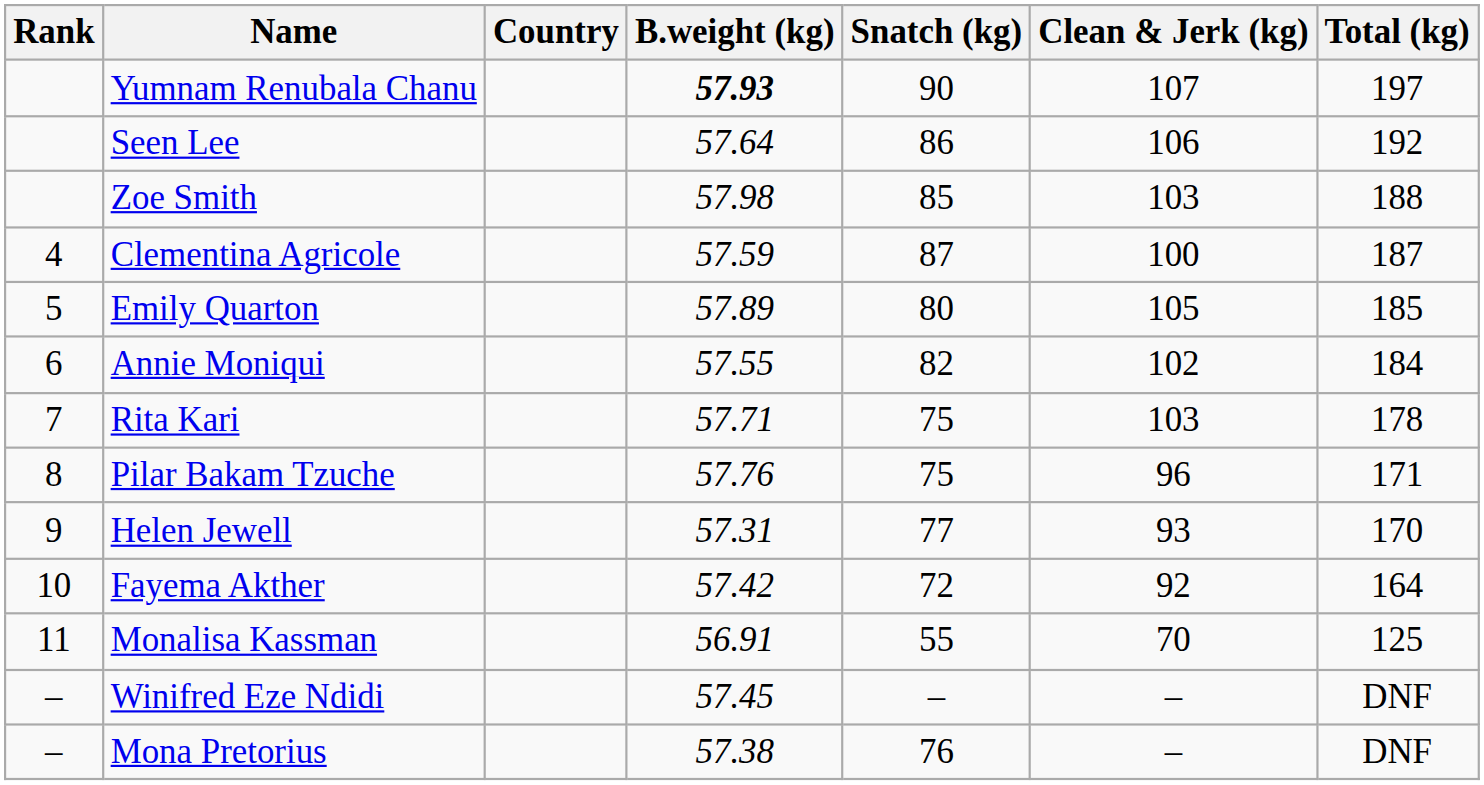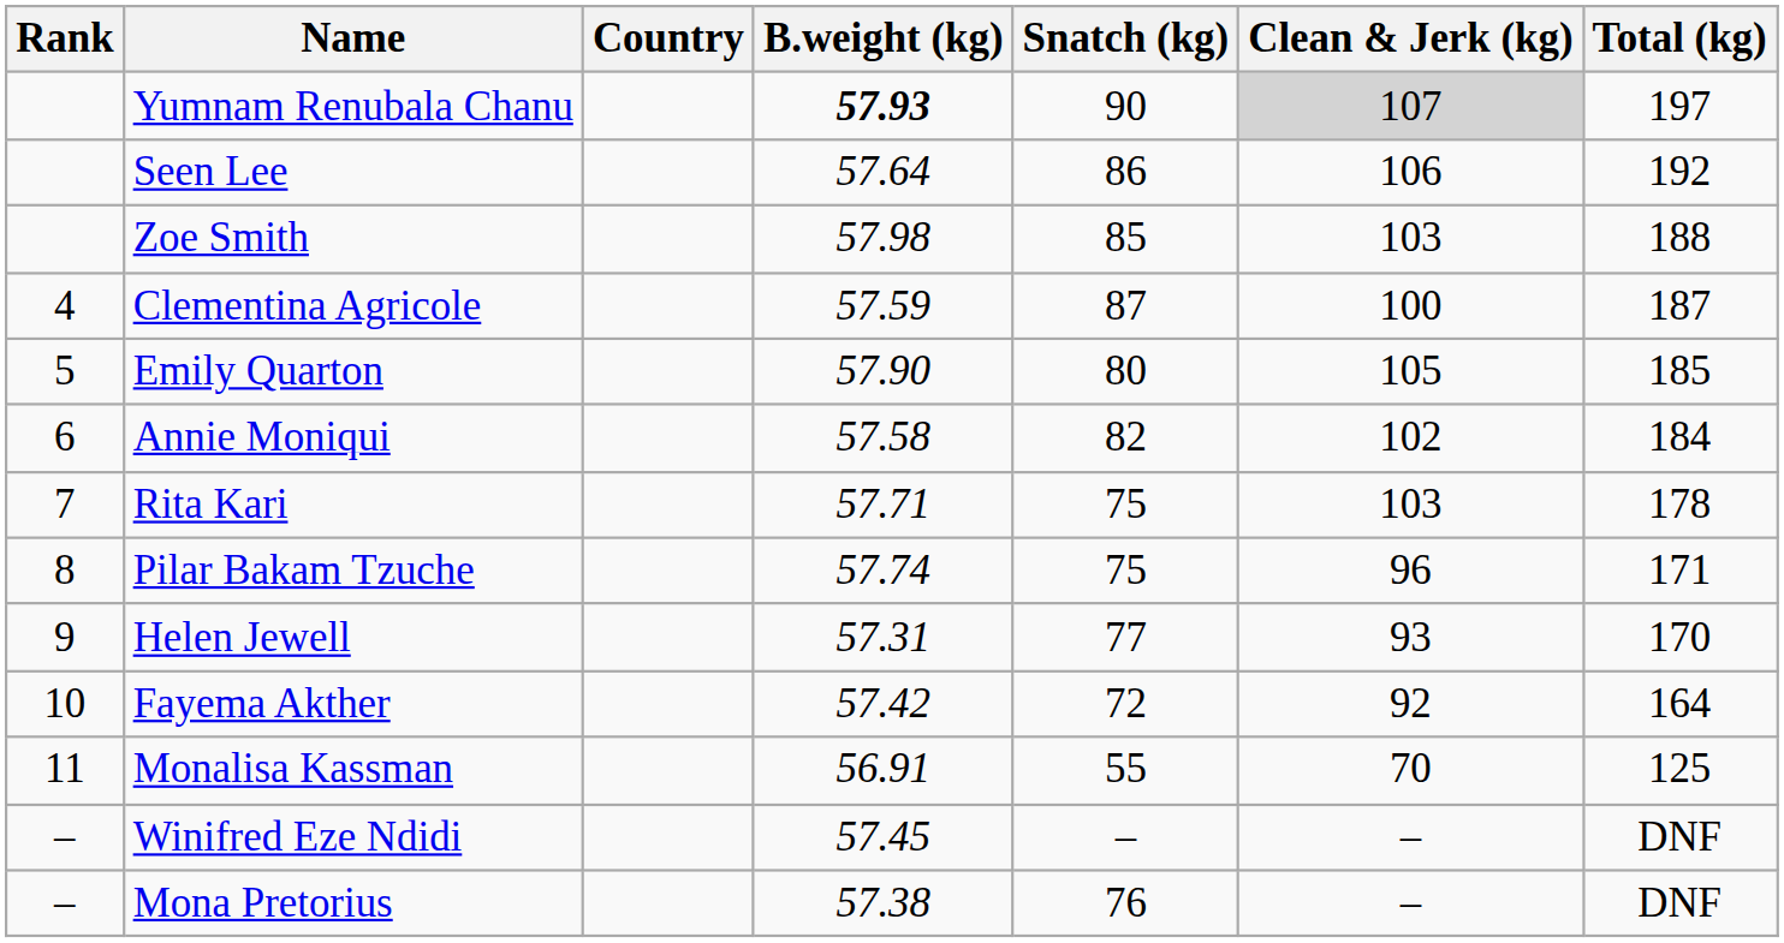 <table class="wikitable sortable" style="text-align:center;">
 <tr>
 <th>Rank</th>
 <th>Name</th>
 <th>Country</th>
 <th>B.weight (kg)</th>
 <th>Snatch (kg)</th>
 <th>Clean & Jerk (kg)</th>
 <th>Total (kg)</th>
 </tr>
 <tr>
 <td></td>
 <td align=left><a href='#'>Yumnam Renubala Chanu</a></td>
 <td align=left></td>
 <td><strong><em>57.93</em></strong></td>
 <td>90</td>
-<td>107</td>
+<td style="background: lightgrey;">107</td>
 <td>197</td>
 </tr>
 <tr>
 <td></td>
 <td align=left><a href='#'>Seen Lee</a></td>
 <td align=left></td>
 <td><em>57.64</em></td>
 <td>86</td>
 <td>106</td>
 <td>192</td>
 </tr>
 <tr>
 <td></td>
 <td align=left><a href='#'>Zoe Smith</a></td>
 <td align=left></td>
 <td><em>57.98</em></td>
 <td>85</td>
 <td>103</td>
 <td>188</td>
 </tr>
 <tr>
 <td>4</td>
 <td align=left><a href='#'>Clementina Agricole</a></td>
 <td align=left></td>
 <td><em>57.59</em></td>
 <td>87</td>
 <td>100</td>
 <td>187</td>
 </tr>
 <tr>
 <td>5</td>
 <td align=left><a href='#'>Emily Quarton</a></td>
 <td align=left></td>
-<td><em>57.89</em></td>
+<td><em>57.90</em></td>
 <td>80</td>
 <td>105</td>
 <td>185</td>
 </tr>
 <tr>
 <td>6</td>
 <td align=left><a href='#'>Annie Moniqui</a></td>
 <td align=left></td>
-<td><em>57.55</em></td>
+<td><em>57.58</em></td>
 <td>82</td>
 <td>102</td>
 <td>184</td>
 </tr>
 <tr>
 <td>7</td>
 <td align=left><a href='#'>Rita Kari</a></td>
 <td align=left></td>
 <td><em>57.71</em></td>
 <td>75</td>
 <td>103</td>
 <td>178</td>
 </tr>
 <tr>
 <td>8</td>
 <td align=left><a href='#'>Pilar Bakam Tzuche</a></td>
 <td align=left></td>
-<td><em>57.76</em></td>
+<td><em>57.74</em></td>
 <td>75</td>
 <td>96</td>
 <td>171</td>
 </tr>
 <tr>
 <td>9</td>
 <td align=left><a href='#'>Helen Jewell</a></td>
 <td align=left></td>
 <td><em>57.31</em></td>
 <td>77</td>
 <td>93</td>
 <td>170</td>
 </tr>
 <tr>
 <td>10</td>
 <td align=left><a href='#'>Fayema Akther</a></td>
 <td align=left></td>
 <td><em>57.42</em></td>
 <td>72</td>
 <td>92</td>
 <td>164</td>
 </tr>
 <tr>
 <td>11</td>
 <td align=left><a href='#'>Monalisa Kassman</a></td>
 <td align=left></td>
 <td><em>56.91</em></td>
 <td>55</td>
 <td>70</td>
 <td>125</td>
 </tr>
 <tr>
 <td>–</td>
 <td align=left><a href='#'>Winifred Eze Ndidi</a></td>
 <td align=left></td>
 <td><em>57.45</em></td>
 <td>–</td>
 <td>–</td>
 <td>DNF</td>
 </tr>
 <tr>
 <td>–</td>
 <td align=left><a href='#'>Mona Pretorius</a></td>
 <td align=left></td>
 <td><em>57.38</em></td>
 <td>76</td>
 <td>–</td>
 <td>DNF</td>
 </tr>
 </table>
